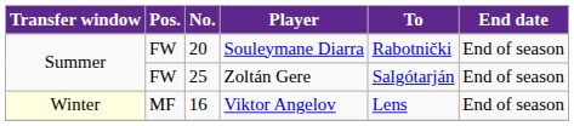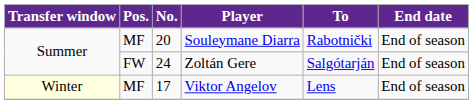 <table class="wikitable plainrowheaders sortable">
 <tr>
 <th style="background-color:#5E278E;color:white">Transfer window</th>
 <th style="background-color:#5E278E;color:white">Pos.</th>
 <th style="background-color:#5E278E;color:white">No.</th>
 <th style="background-color:#5E278E;color:white">Player</th>
 <th style="background-color:#5E278E;color:white">To</th>
 <th style="background-color:#5E278E;color:white">End date</th>
 </tr>
 <tr>
 <td rowspan="2" style="text-align:center;">Summer</td>
-<td style=text-aligncenter;>FW</td>
+<td style=text-aligncenter;>MF</td>
 <td style=text-aligncenter;>20</td>
 <td style=text-alignleft;> <a href='#'>Souleymane Diarra</a></td>
 <td style=text-alignleft;> <a href='#'>Rabotnički</a></td>
 <td style=text-aligncenter;>End of season</td>
 </tr>
 <tr>
 <td style=text-aligncenter;>FW</td>
-<td style=text-aligncenter;>25</td>
+<td style=text-aligncenter;>24</td>
 <td style=text-alignleft;> Zoltán Gere</td>
 <td style=text-alignleft;><a href='#'>Salgótarján</a></td>
 <td style=text-aligncenter;>End of season</td>
 </tr>
 <tr>
 <td style="background: lightyellow; text-align:center;">Winter</td>
 <td style=text-aligncenter;>MF</td>
-<td style=text-aligncenter;>16</td>
+<td style=text-aligncenter;>17</td>
 <td style=text-alignleft;> <a href='#'>Viktor Angelov</a></td>
 <td style=text-alignleft;> <a href='#'>Lens</a></td>
 <td style=text-aligncenter;>End of season</td>
 </tr>
 <tr>
 </tr>
 </table>
